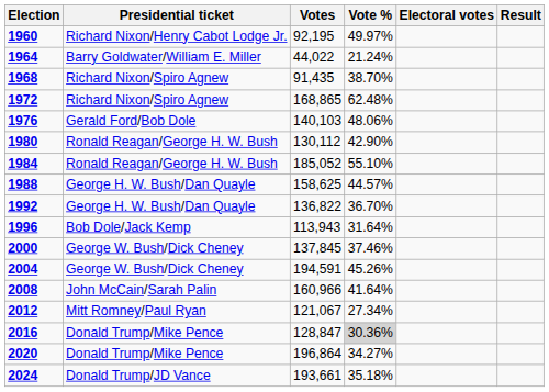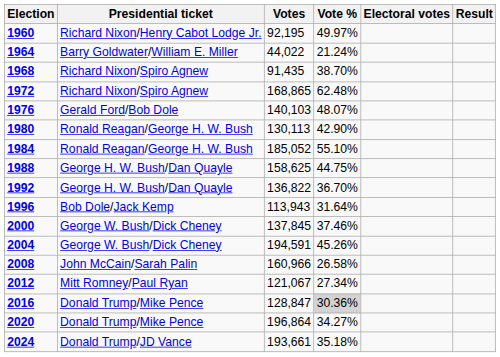 <table class="wikitable">
 <tr>
 <th>Election</th>
 <th>Presidential ticket</th>
 <th>Votes</th>
 <th>Vote %</th>
 <th>Electoral votes</th>
 <th>Result</th>
 </tr>
 <tr>
 <td><strong><a href='#'>1960</a></strong></td>
 <td><a href='#'>Richard Nixon</a>/<a href='#'>Henry Cabot Lodge Jr.</a></td>
 <td>92,195</td>
 <td>49.97%</td>
 <td></td>
 <td></td>
 </tr>
 <tr>
 <td><strong><a href='#'>1964</a></strong></td>
 <td><a href='#'>Barry Goldwater</a>/<a href='#'>William E. Miller</a></td>
 <td>44,022</td>
 <td>21.24%</td>
 <td></td>
 <td></td>
 </tr>
 <tr>
 <td><strong><a href='#'>1968</a></strong></td>
 <td><a href='#'>Richard Nixon</a>/<a href='#'>Spiro Agnew</a></td>
 <td>91,435</td>
 <td>38.70%</td>
 <td></td>
 <td></td>
 </tr>
 <tr>
 <td><strong><a href='#'>1972</a></strong></td>
 <td><a href='#'>Richard Nixon</a>/<a href='#'>Spiro Agnew</a></td>
 <td>168,865</td>
 <td>62.48%</td>
 <td></td>
 <td></td>
 </tr>
 <tr>
 <td><strong><a href='#'>1976</a></strong></td>
 <td><a href='#'>Gerald Ford</a>/<a href='#'>Bob Dole</a></td>
 <td>140,103</td>
-<td>48.06%</td>
+<td>48.07%</td>
 <td></td>
 <td></td>
 </tr>
 <tr>
 <td><strong><a href='#'>1980</a></strong></td>
 <td><a href='#'>Ronald Reagan</a>/<a href='#'>George H. W. Bush</a></td>
-<td>130,112</td>
+<td>130,113</td>
 <td>42.90%</td>
 <td></td>
 <td></td>
 </tr>
 <tr>
 <td><strong><a href='#'>1984</a></strong></td>
 <td><a href='#'>Ronald Reagan</a>/<a href='#'>George H. W. Bush</a></td>
 <td>185,052</td>
 <td>55.10%</td>
 <td></td>
 <td></td>
 </tr>
 <tr>
 <td><strong><a href='#'>1988</a></strong></td>
 <td><a href='#'>George H. W. Bush</a>/<a href='#'>Dan Quayle</a></td>
 <td>158,625</td>
-<td>44.57%</td>
+<td>44.75%</td>
 <td></td>
 <td></td>
 </tr>
 <tr>
 <td><strong><a href='#'>1992</a></strong></td>
 <td><a href='#'>George H. W. Bush</a>/<a href='#'>Dan Quayle</a></td>
 <td>136,822</td>
 <td>36.70%</td>
 <td></td>
 <td></td>
 </tr>
 <tr>
 <td><strong><a href='#'>1996</a></strong></td>
 <td><a href='#'>Bob Dole</a>/<a href='#'>Jack Kemp</a></td>
 <td>113,943</td>
 <td>31.64%</td>
 <td></td>
 <td></td>
 </tr>
 <tr>
 <td><strong><a href='#'>2000</a></strong></td>
 <td><a href='#'>George W. Bush</a>/<a href='#'>Dick Cheney</a></td>
 <td>137,845</td>
 <td>37.46%</td>
 <td></td>
 <td></td>
 </tr>
 <tr>
 <td><strong><a href='#'>2004</a></strong></td>
 <td><a href='#'>George W. Bush</a>/<a href='#'>Dick Cheney</a></td>
 <td>194,591</td>
 <td>45.26%</td>
 <td></td>
 <td></td>
 </tr>
 <tr>
 <td><strong><a href='#'>2008</a></strong></td>
 <td><a href='#'>John McCain</a>/<a href='#'>Sarah Palin</a></td>
 <td>160,966</td>
-<td>41.64%</td>
+<td>26.58%</td>
 <td></td>
 <td></td>
 </tr>
 <tr>
 <td><strong><a href='#'>2012</a></strong></td>
 <td><a href='#'>Mitt Romney</a>/<a href='#'>Paul Ryan</a></td>
 <td>121,067</td>
 <td>27.34%</td>
 <td></td>
 <td></td>
 </tr>
 <tr>
 <td><strong><a href='#'>2016</a></strong></td>
 <td><a href='#'>Donald Trump</a>/<a href='#'>Mike Pence</a></td>
 <td>128,847</td>
 <td style="background: lightgrey;">30.36%</td>
 <td></td>
 <td></td>
 </tr>
 <tr>
 <td><strong><a href='#'>2020</a></strong></td>
 <td><a href='#'>Donald Trump</a>/<a href='#'>Mike Pence</a></td>
 <td>196,864</td>
 <td>34.27%</td>
 <td></td>
 <td></td>
 </tr>
 <tr>
 <td><strong><a href='#'>2024</a></strong></td>
 <td><a href='#'>Donald Trump</a>/<a href='#'>JD Vance</a></td>
 <td>193,661</td>
 <td>35.18%</td>
 <td></td>
 <td></td>
 </tr>
 </table>
